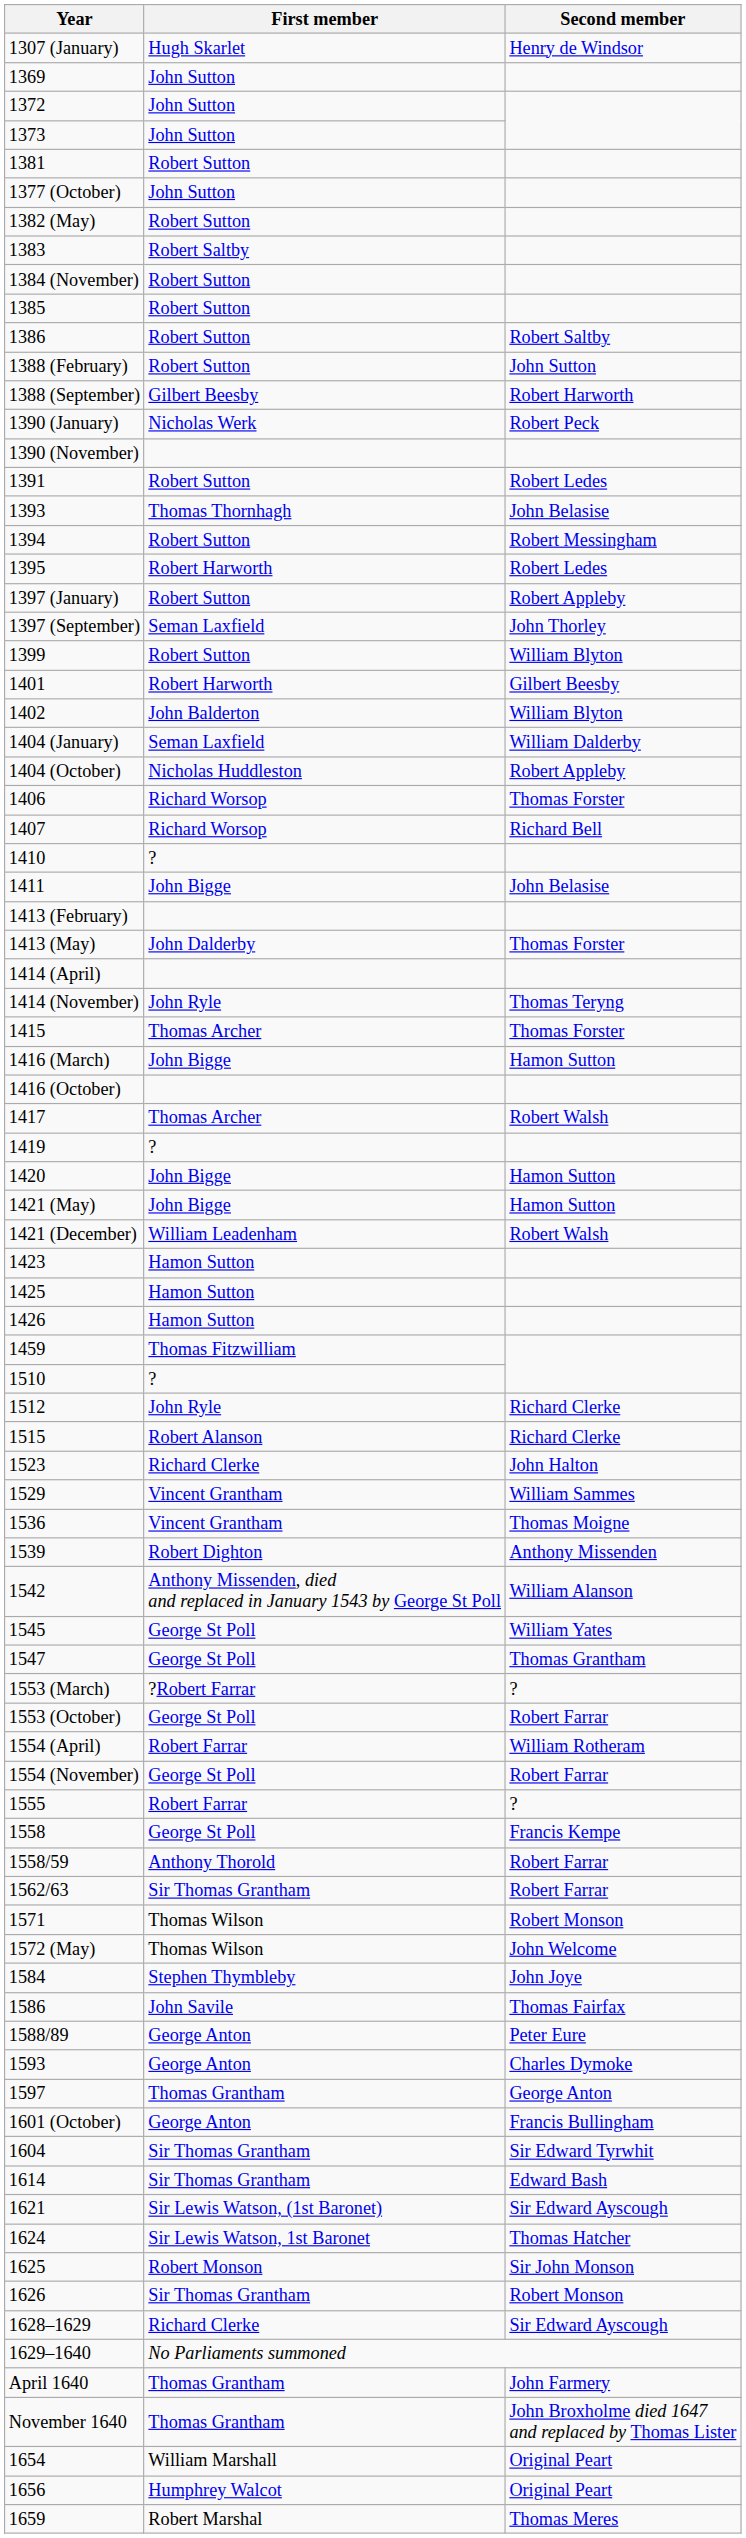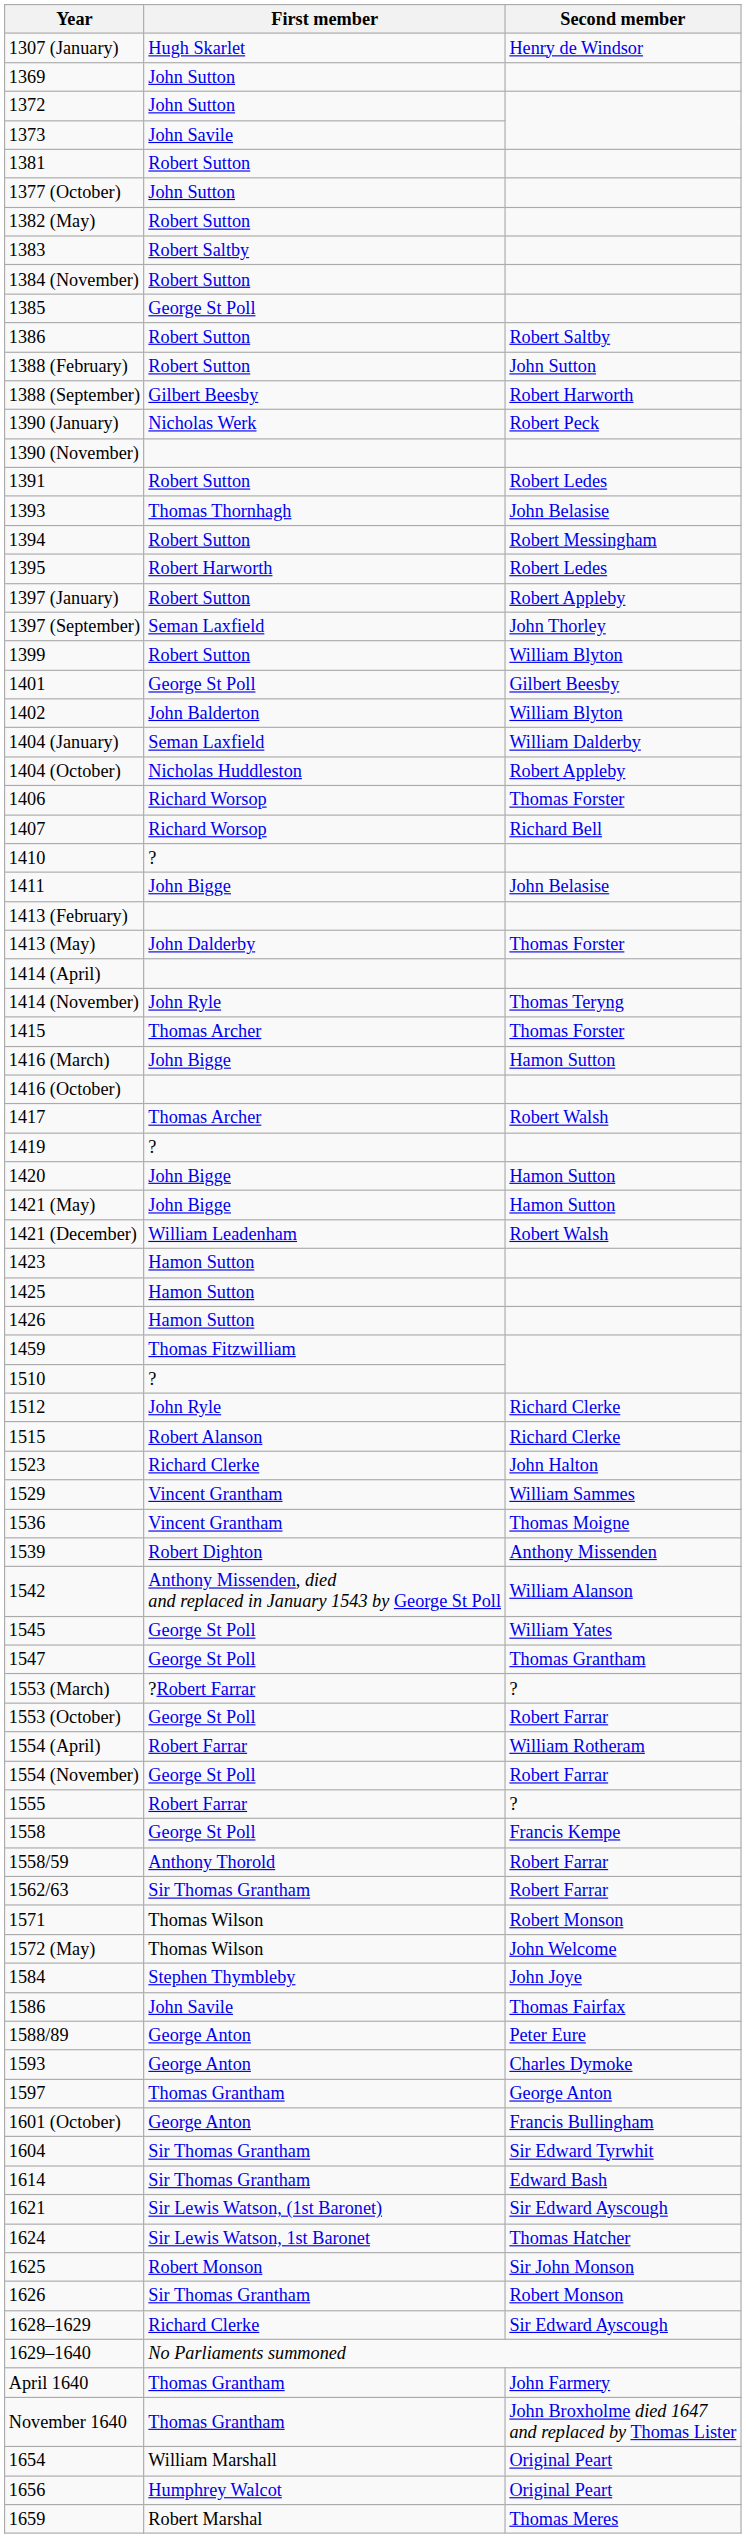 <table class="wikitable">
 <tr>
 <th>Year</th>
 <th>First member</th>
 <th>Second member</th>
 </tr>
 <tr>
 <td>1307 (January)</td>
 <td><a href='#'>Hugh Skarlet</a></td>
 <td><a href='#'>Henry de Windsor</a></td>
 </tr>
 <tr>
 <td>1369</td>
 <td><a href='#'>John Sutton</a></td>
 <td></td>
 </tr>
 <tr>
 <td>1372</td>
 <td><a href='#'>John Sutton</a></td>
 </tr>
 <tr>
 <td>1373</td>
-<td><a href='#'>John Sutton</a></td>
+<td><a href='#'>John Savile</a></td>
 </tr>
 <tr>
 <td>1381</td>
 <td><a href='#'>Robert Sutton</a></td>
 <td></td>
 </tr>
 <tr>
 <td>1377 (October)</td>
 <td><a href='#'>John Sutton</a></td>
 </tr>
 <tr>
 <td>1382 (May)</td>
 <td><a href='#'>Robert Sutton</a></td>
 <td></td>
 </tr>
 <tr>
 <td>1383</td>
 <td><a href='#'>Robert Saltby</a></td>
 <td></td>
 </tr>
 <tr>
 <td>1384 (November)</td>
 <td><a href='#'>Robert Sutton</a></td>
 <td></td>
 </tr>
 <tr>
 <td>1385</td>
-<td><a href='#'>Robert Sutton</a></td>
+<td><a href='#'>George St Poll</a></td>
 <td></td>
 </tr>
 <tr>
 <td>1386</td>
 <td><a href='#'>Robert Sutton</a></td>
 <td><a href='#'>Robert Saltby</a></td>
 </tr>
 <tr>
 <td>1388 (February)</td>
 <td><a href='#'>Robert Sutton</a></td>
 <td><a href='#'>John Sutton</a></td>
 </tr>
 <tr>
 <td>1388 (September)</td>
 <td><a href='#'>Gilbert Beesby</a></td>
 <td><a href='#'>Robert Harworth</a></td>
 </tr>
 <tr>
 <td>1390 (January)</td>
 <td><a href='#'>Nicholas Werk</a></td>
 <td><a href='#'>Robert Peck</a></td>
 </tr>
 <tr>
 <td>1390 (November)</td>
 <td></td>
 </tr>
 <tr>
 <td>1391</td>
 <td><a href='#'>Robert Sutton</a></td>
 <td><a href='#'>Robert Ledes</a></td>
 </tr>
 <tr>
 <td>1393</td>
 <td><a href='#'>Thomas Thornhagh</a></td>
 <td><a href='#'>John Belasise</a></td>
 </tr>
 <tr>
 <td>1394</td>
 <td><a href='#'>Robert Sutton</a></td>
 <td><a href='#'>Robert Messingham</a></td>
 </tr>
 <tr>
 <td>1395</td>
 <td><a href='#'>Robert Harworth</a></td>
 <td><a href='#'>Robert Ledes</a></td>
 </tr>
 <tr>
 <td>1397 (January)</td>
 <td><a href='#'>Robert Sutton</a></td>
 <td><a href='#'>Robert Appleby</a></td>
 </tr>
 <tr>
 <td>1397 (September)</td>
 <td><a href='#'>Seman Laxfield</a></td>
 <td><a href='#'>John Thorley</a></td>
 </tr>
 <tr>
 <td>1399</td>
 <td><a href='#'>Robert Sutton</a></td>
 <td><a href='#'>William Blyton</a></td>
 </tr>
 <tr>
 <td>1401</td>
-<td><a href='#'>Robert Harworth</a></td>
+<td><a href='#'>George St Poll</a></td>
 <td><a href='#'>Gilbert Beesby</a></td>
 </tr>
 <tr>
 <td>1402</td>
 <td><a href='#'>John Balderton</a></td>
 <td><a href='#'>William Blyton</a></td>
 </tr>
 <tr>
 <td>1404 (January)</td>
 <td><a href='#'>Seman Laxfield</a></td>
 <td><a href='#'>William Dalderby</a></td>
 </tr>
 <tr>
 <td>1404 (October)</td>
 <td><a href='#'>Nicholas Huddleston</a></td>
 <td><a href='#'>Robert Appleby</a></td>
 </tr>
 <tr>
 <td>1406</td>
 <td><a href='#'>Richard Worsop</a></td>
 <td><a href='#'>Thomas Forster</a></td>
 </tr>
 <tr>
 <td>1407</td>
 <td><a href='#'>Richard Worsop</a></td>
 <td><a href='#'>Richard Bell</a></td>
 </tr>
 <tr>
 <td>1410</td>
 <td>?</td>
 </tr>
 <tr>
 <td>1411</td>
 <td><a href='#'>John Bigge</a></td>
 <td><a href='#'>John Belasise</a></td>
 </tr>
 <tr>
 <td>1413 (February)</td>
 <td></td>
 </tr>
 <tr>
 <td>1413 (May)</td>
 <td><a href='#'>John Dalderby</a></td>
 <td><a href='#'>Thomas Forster</a></td>
 </tr>
 <tr>
 <td>1414 (April)</td>
 <td></td>
 </tr>
 <tr>
 <td>1414 (November)</td>
 <td><a href='#'>John Ryle</a></td>
 <td><a href='#'>Thomas Teryng</a></td>
 </tr>
 <tr>
 <td>1415</td>
 <td><a href='#'>Thomas Archer</a></td>
 <td><a href='#'>Thomas Forster</a></td>
 </tr>
 <tr>
 <td>1416 (March)</td>
 <td><a href='#'>John Bigge</a></td>
 <td><a href='#'>Hamon Sutton</a></td>
 </tr>
 <tr>
 <td>1416 (October)</td>
 <td></td>
 </tr>
 <tr>
 <td>1417</td>
 <td><a href='#'>Thomas Archer</a></td>
 <td><a href='#'>Robert Walsh</a></td>
 </tr>
 <tr>
 <td>1419</td>
 <td>?</td>
 </tr>
 <tr>
 <td>1420</td>
 <td><a href='#'>John Bigge</a></td>
 <td><a href='#'>Hamon Sutton</a></td>
 </tr>
 <tr>
 <td>1421 (May)</td>
 <td><a href='#'>John Bigge</a></td>
 <td><a href='#'>Hamon Sutton</a></td>
 </tr>
 <tr>
 <td>1421 (December)</td>
 <td><a href='#'>William Leadenham</a></td>
 <td><a href='#'>Robert Walsh</a></td>
 </tr>
 <tr>
 <td>1423</td>
 <td><a href='#'>Hamon Sutton</a></td>
 <td></td>
 </tr>
 <tr>
 <td>1425</td>
 <td><a href='#'>Hamon Sutton</a></td>
 <td></td>
 </tr>
 <tr>
 <td>1426</td>
 <td><a href='#'>Hamon Sutton</a></td>
 <td></td>
 </tr>
 <tr>
 <td>1459</td>
 <td><a href='#'>Thomas Fitzwilliam</a></td>
 </tr>
 <tr>
 <td>1510</td>
 <td>?</td>
 </tr>
 <tr>
 <td>1512</td>
 <td><a href='#'>John Ryle</a></td>
 <td><a href='#'>Richard Clerke</a></td>
 </tr>
 <tr>
 <td>1515</td>
 <td><a href='#'>Robert Alanson</a></td>
 <td><a href='#'>Richard Clerke</a></td>
 </tr>
 <tr>
 <td>1523</td>
 <td><a href='#'>Richard Clerke</a></td>
 <td><a href='#'>John Halton</a></td>
 </tr>
 <tr>
 <td>1529</td>
 <td><a href='#'>Vincent Grantham</a></td>
 <td><a href='#'>William Sammes</a></td>
 </tr>
 <tr>
 <td>1536</td>
 <td><a href='#'>Vincent Grantham</a></td>
 <td><a href='#'>Thomas Moigne</a></td>
 </tr>
 <tr>
 <td>1539</td>
 <td><a href='#'>Robert Dighton</a></td>
 <td><a href='#'>Anthony Missenden</a></td>
 </tr>
 <tr>
 <td>1542</td>
 <td><a href='#'>Anthony Missenden</a>, <em>died <br> and replaced in January 1543 by</em> <a href='#'>George St Poll</a></td>
 <td><a href='#'>William Alanson</a></td>
 </tr>
 <tr>
 <td>1545</td>
 <td><a href='#'>George St Poll</a></td>
 <td><a href='#'>William Yates</a></td>
 </tr>
 <tr>
 <td>1547</td>
 <td><a href='#'>George St Poll</a></td>
 <td><a href='#'>Thomas Grantham</a></td>
 </tr>
 <tr>
 <td>1553 (March)</td>
 <td>?<a href='#'>Robert Farrar</a></td>
 <td>?</td>
 </tr>
 <tr>
 <td>1553 (October)</td>
 <td><a href='#'>George St Poll</a></td>
 <td><a href='#'>Robert Farrar</a></td>
 </tr>
 <tr>
 <td>1554 (April)</td>
 <td><a href='#'>Robert Farrar</a></td>
 <td><a href='#'>William Rotheram</a></td>
 </tr>
 <tr>
 <td>1554 (November)</td>
 <td><a href='#'>George St Poll</a></td>
 <td><a href='#'>Robert Farrar</a></td>
 </tr>
 <tr>
 <td>1555</td>
 <td><a href='#'>Robert Farrar</a></td>
 <td>?</td>
 </tr>
 <tr>
 <td>1558</td>
 <td><a href='#'>George St Poll</a></td>
 <td><a href='#'>Francis Kempe</a></td>
 </tr>
 <tr>
 <td>1558/59</td>
 <td><a href='#'>Anthony Thorold</a></td>
 <td><a href='#'>Robert Farrar</a></td>
 </tr>
 <tr>
 <td>1562/63</td>
 <td><a href='#'>Sir Thomas Grantham</a></td>
 <td><a href='#'>Robert Farrar</a></td>
 </tr>
 <tr>
 <td>1571</td>
 <td>Thomas Wilson</td>
 <td><a href='#'>Robert Monson</a></td>
 </tr>
 <tr>
 <td>1572 (May)</td>
 <td>Thomas Wilson</td>
 <td><a href='#'>John Welcome</a></td>
 </tr>
 <tr>
 <td>1584</td>
 <td><a href='#'>Stephen Thymbleby</a></td>
 <td><a href='#'>John Joye</a></td>
 </tr>
 <tr>
 <td>1586</td>
 <td><a href='#'>John Savile</a></td>
 <td><a href='#'>Thomas Fairfax</a></td>
 </tr>
 <tr>
 <td>1588/89</td>
 <td><a href='#'>George Anton</a></td>
 <td><a href='#'>Peter Eure</a></td>
 </tr>
 <tr>
 <td>1593</td>
 <td><a href='#'>George Anton</a></td>
 <td><a href='#'>Charles Dymoke</a></td>
 </tr>
 <tr>
 <td>1597</td>
 <td><a href='#'>Thomas Grantham</a></td>
 <td><a href='#'>George Anton</a></td>
 </tr>
 <tr>
 <td>1601 (October)</td>
 <td><a href='#'>George Anton</a></td>
 <td><a href='#'>Francis Bullingham</a></td>
 </tr>
 <tr>
 <td>1604</td>
 <td><a href='#'>Sir Thomas Grantham</a></td>
 <td><a href='#'>Sir Edward Tyrwhit</a></td>
 </tr>
 <tr>
 <td>1614</td>
 <td><a href='#'>Sir Thomas Grantham</a></td>
 <td><a href='#'>Edward Bash</a></td>
 </tr>
 <tr>
 <td>1621</td>
 <td><a href='#'>Sir Lewis Watson, (1st Baronet)</a></td>
 <td><a href='#'>Sir Edward Ayscough</a></td>
 </tr>
 <tr>
 <td>1624</td>
 <td><a href='#'>Sir Lewis Watson, 1st Baronet</a></td>
 <td><a href='#'>Thomas Hatcher</a></td>
 </tr>
 <tr>
 <td>1625</td>
 <td><a href='#'>Robert Monson</a></td>
 <td><a href='#'>Sir John Monson</a></td>
 </tr>
 <tr>
 <td>1626</td>
 <td><a href='#'>Sir Thomas Grantham</a></td>
 <td><a href='#'>Robert Monson</a></td>
 </tr>
 <tr>
 <td>1628–1629</td>
 <td><a href='#'>Richard Clerke</a></td>
 <td><a href='#'>Sir Edward Ayscough</a></td>
 </tr>
 <tr>
 <td>1629–1640</td>
 <td colspan = "2"><em>No Parliaments summoned</em></td>
 </tr>
 <tr>
 <td>April 1640</td>
 <td><a href='#'>Thomas Grantham</a></td>
 <td><a href='#'>John Farmery</a></td>
 </tr>
 <tr>
 <td>November 1640</td>
 <td><a href='#'>Thomas Grantham</a></td>
 <td><a href='#'>John Broxholme</a> <em>died 1647 <br> and replaced by</em> <a href='#'>Thomas Lister</a></td>
 </tr>
 <tr>
 <td>1654</td>
 <td>William Marshall</td>
 <td><a href='#'>Original Peart</a></td>
 </tr>
 <tr>
 <td>1656</td>
 <td><a href='#'>Humphrey Walcot</a></td>
 <td><a href='#'>Original Peart</a></td>
 </tr>
 <tr>
 <td>1659</td>
 <td>Robert Marshal</td>
 <td><a href='#'>Thomas Meres</a></td>
 </tr>
 </table>
